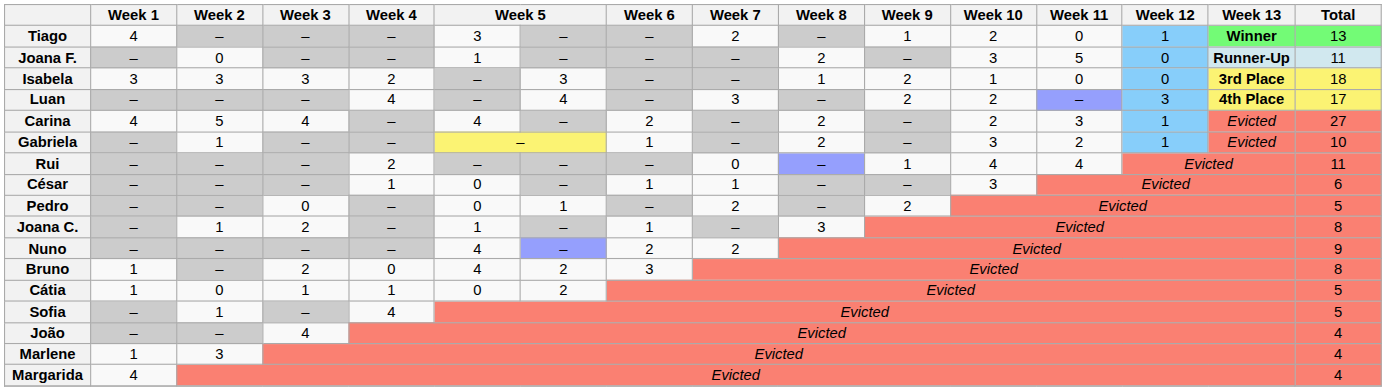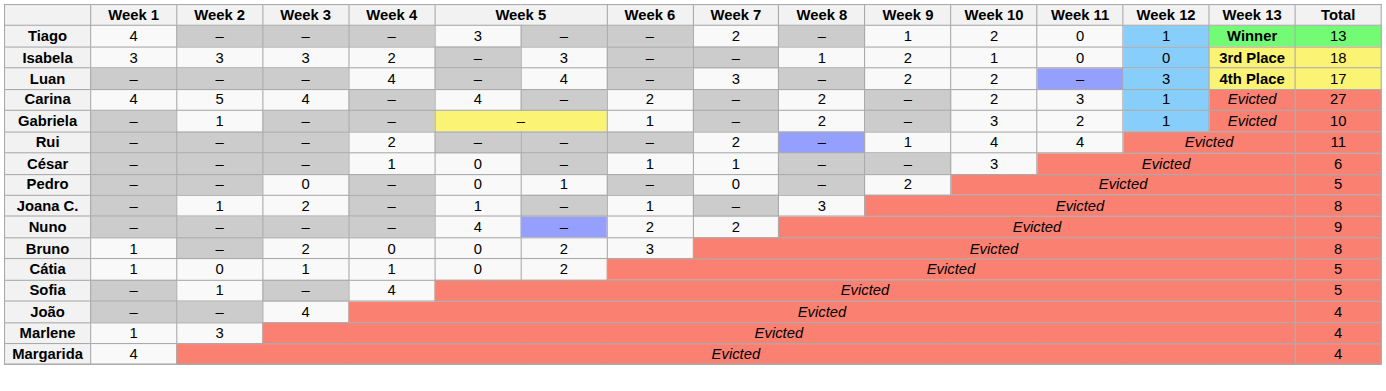 <table class="wikitable" style="width:100%; text-align:center; font-size:85%; line-height:13px;">
 <tr>
 <th style="width: 6%;"></th>
 <th style="width: 6%;">Week 1</th>
 <th style="width: 6%;">Week 2</th>
 <th style="width: 6%;">Week 3</th>
 <th style="width: 6%;">Week 4</th>
 <th style="width: 12%;" colspan=2>Week 5</th>
 <th style="width: 6%;">Week 6</th>
 <th style="width: 6%;">Week 7</th>
 <th style="width: 6%;">Week 8</th>
 <th style="width: 6%;">Week 9</th>
 <th style="width: 6%;">Week 10</th>
 <th style="width: 6%;">Week 11</th>
 <th style="width: 6%;">Week 12</th>
 <th style="width: 6%;">Week 13</th>
 <th style="width: 6%;">Total</th>
 </tr>
 <tr>
 <th>Tiago</th>
 <td>4</td>
 <td bgcolor=CCCCCC>–</td>
 <td bgcolor=CCCCCC>–</td>
 <td bgcolor=CCCCCC>–</td>
 <td>3</td>
 <td bgcolor=CCCCCC>–</td>
 <td bgcolor=CCCCCC>–</td>
 <td>2</td>
 <td bgcolor=CCCCCC>–</td>
 <td>1</td>
 <td>2</td>
 <td>0</td>
 <td bgcolor="#87CEFA">1</td>
 <td bgcolor=73FB76><strong>Winner</strong></td>
 <td bgcolor=73FB76>13</td>
-</tr>
-<tr>
-<th>Joana F.</th>
-<td bgcolor=CCCCCC>–</td>
-<td>0</td>
-<td bgcolor=CCCCCC>–</td>
-<td bgcolor=CCCCCC>–</td>
-<td>1</td>
-<td bgcolor=CCCCCC>–</td>
-<td bgcolor=CCCCCC>–</td>
-<td bgcolor=CCCCCC>–</td>
-<td>2</td>
-<td bgcolor=CCCCCC>–</td>
-<td>3</td>
-<td>5</td>
-<td bgcolor="#87CEFA">0</td>
-<td bgcolor=D1E8EF nowrap><strong>Runner-Up</strong></td>
-<td bgcolor=D1E8EF>11</td>
 </tr>
 <tr>
 <th>Isabela</th>
 <td>3</td>
 <td>3</td>
 <td>3</td>
 <td>2</td>
 <td bgcolor=CCCCCC>–</td>
 <td>3</td>
 <td bgcolor=CCCCCC>–</td>
 <td bgcolor=CCCCCC>–</td>
 <td>1</td>
 <td>2</td>
 <td>1</td>
 <td>0</td>
 <td bgcolor="#87CEFA">0</td>
 <td bgcolor=FBF373><strong>3rd Place</strong></td>
 <td bgcolor=FBF373>18</td>
 </tr>
 <tr>
 <th>Luan</th>
 <td bgcolor=CCCCCC>–</td>
 <td bgcolor=CCCCCC>–</td>
 <td bgcolor=CCCCCC>–</td>
 <td>4</td>
 <td bgcolor=CCCCCC>–</td>
 <td>4</td>
 <td bgcolor=CCCCCC>–</td>
 <td>3</td>
 <td bgcolor=CCCCCC>–</td>
 <td>2</td>
 <td>2</td>
 <td bgcolor=959FFD>–</td>
 <td bgcolor="#87CEFA">3</td>
 <td bgcolor=FBF373><strong>4th Place</strong></td>
 <td bgcolor=FBF373>17</td>
 </tr>
 <tr>
 <th>Carina</th>
 <td>4</td>
 <td>5</td>
 <td>4</td>
 <td bgcolor=CCCCCC>–</td>
 <td>4</td>
 <td bgcolor=CCCCCC>–</td>
 <td>2</td>
 <td bgcolor=CCCCCC>–</td>
 <td>2</td>
 <td bgcolor=CCCCCC>–</td>
 <td>2</td>
 <td>3</td>
 <td bgcolor="#87CEFA">1</td>
 <td bgcolor=FA8072><em>Evicted</em></td>
 <td bgcolor=FA8072>27</td>
 </tr>
 <tr>
 <th>Gabriela</th>
 <td bgcolor=CCCCCC>–</td>
 <td>1</td>
 <td bgcolor=CCCCCC>–</td>
 <td bgcolor=CCCCCC>–</td>
 <td bgcolor=FBF373 colspan=2>–</td>
 <td>1</td>
 <td bgcolor=CCCCCC>–</td>
 <td>2</td>
 <td bgcolor=CCCCCC>–</td>
 <td>3</td>
 <td>2</td>
 <td bgcolor="#87CEFA">1</td>
 <td bgcolor=FA8072><em>Evicted</em></td>
 <td bgcolor=FA8072>10</td>
 </tr>
 <tr>
 <th>Rui</th>
 <td bgcolor=CCCCCC>–</td>
 <td bgcolor=CCCCCC>–</td>
 <td bgcolor=CCCCCC>–</td>
 <td>2</td>
 <td bgcolor=CCCCCC>–</td>
 <td bgcolor=CCCCCC>–</td>
 <td bgcolor=CCCCCC>–</td>
-<td>0</td>
+<td>2</td>
 <td bgcolor=959FFD>–</td>
 <td>1</td>
 <td>4</td>
 <td>4</td>
 <td bgcolor=FA8072 colspan=2><em>Evicted</em></td>
 <td bgcolor=FA8072>11</td>
 </tr>
 <tr>
 <th>César</th>
 <td bgcolor=CCCCCC>–</td>
 <td bgcolor=CCCCCC>–</td>
 <td bgcolor=CCCCCC>–</td>
 <td>1</td>
 <td>0</td>
 <td bgcolor=CCCCCC>–</td>
 <td>1</td>
 <td>1</td>
 <td bgcolor=CCCCCC>–</td>
 <td bgcolor=CCCCCC>–</td>
 <td>3</td>
 <td bgcolor=FA8072 colspan=3><em>Evicted</em></td>
 <td bgcolor=FA8072>6</td>
 </tr>
 <tr>
 <th>Pedro</th>
 <td bgcolor=CCCCCC>–</td>
 <td bgcolor=CCCCCC>–</td>
 <td>0</td>
 <td bgcolor=CCCCCC>–</td>
 <td>0</td>
 <td>1</td>
 <td bgcolor=CCCCCC>–</td>
-<td>2</td>
+<td>0</td>
 <td bgcolor=CCCCCC>–</td>
 <td>2</td>
 <td bgcolor=FA8072 colspan=4><em>Evicted</em></td>
 <td bgcolor=FA8072>5</td>
 </tr>
 <tr>
 <th>Joana C.</th>
 <td bgcolor=CCCCCC>–</td>
 <td>1</td>
 <td>2</td>
 <td bgcolor=CCCCCC>–</td>
 <td>1</td>
 <td bgcolor=CCCCCC>–</td>
 <td>1</td>
 <td bgcolor=CCCCCC>–</td>
 <td>3</td>
 <td bgcolor=FA8072 colspan=5><em>Evicted</em></td>
 <td bgcolor=FA8072>8</td>
 </tr>
 <tr>
 <th>Nuno</th>
 <td bgcolor=CCCCCC>–</td>
 <td bgcolor=CCCCCC>–</td>
 <td bgcolor=CCCCCC>–</td>
 <td bgcolor=CCCCCC>–</td>
 <td>4</td>
 <td bgcolor=959FFD>–</td>
 <td>2</td>
 <td>2</td>
 <td bgcolor=FA8072 colspan=6><em>Evicted</em></td>
 <td bgcolor=FA8072>9</td>
 </tr>
 <tr>
 <th>Bruno</th>
 <td>1</td>
 <td bgcolor=CCCCCC>–</td>
 <td>2</td>
 <td>0</td>
-<td>4</td>
+<td>0</td>
 <td>2</td>
 <td>3</td>
 <td bgcolor=FA8072 colspan=7><em>Evicted</em></td>
 <td bgcolor=FA8072>8</td>
 </tr>
 <tr>
 <th>Cátia</th>
 <td>1</td>
 <td>0</td>
 <td>1</td>
 <td>1</td>
 <td>0</td>
 <td>2</td>
 <td bgcolor=FA8072 colspan=8><em>Evicted</em></td>
 <td bgcolor=FA8072>5</td>
 </tr>
 <tr>
 <th>Sofia</th>
 <td bgcolor=CCCCCC>–</td>
 <td>1</td>
 <td bgcolor=CCCCCC>–</td>
 <td>4</td>
 <td bgcolor=FA8072 colspan=10><em>Evicted</em></td>
 <td bgcolor=FA8072>5</td>
 </tr>
 <tr>
 <th>João</th>
 <td bgcolor=CCCCCC>–</td>
 <td bgcolor=CCCCCC>–</td>
 <td>4</td>
 <td bgcolor=FA8072 colspan=11><em>Evicted</em></td>
 <td bgcolor=FA8072>4</td>
 </tr>
 <tr>
 <th>Marlene</th>
 <td>1</td>
 <td>3</td>
 <td bgcolor=FA8072 colspan=12><em>Evicted</em></td>
 <td bgcolor=FA8072>4</td>
 </tr>
 <tr>
 <th>Margarida</th>
 <td>4</td>
 <td bgcolor=FA8072 colspan=13><em>Evicted</em></td>
 <td bgcolor=FA8072>4</td>
 </tr>
 <tr>
 </tr>
 </table>
